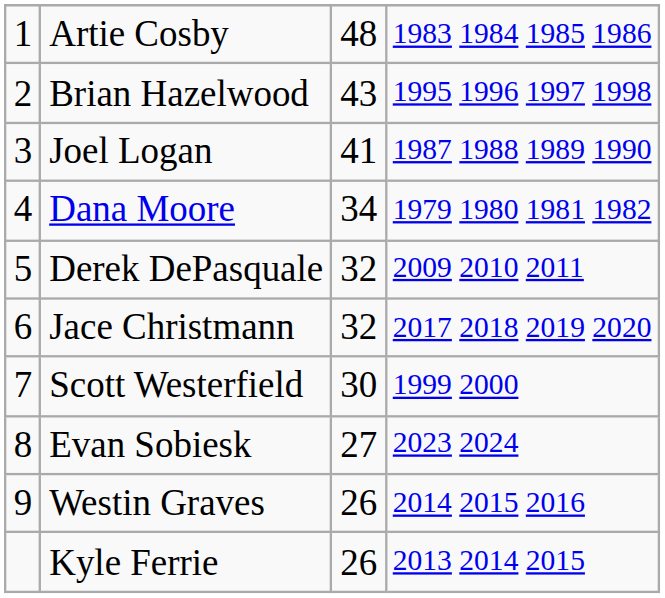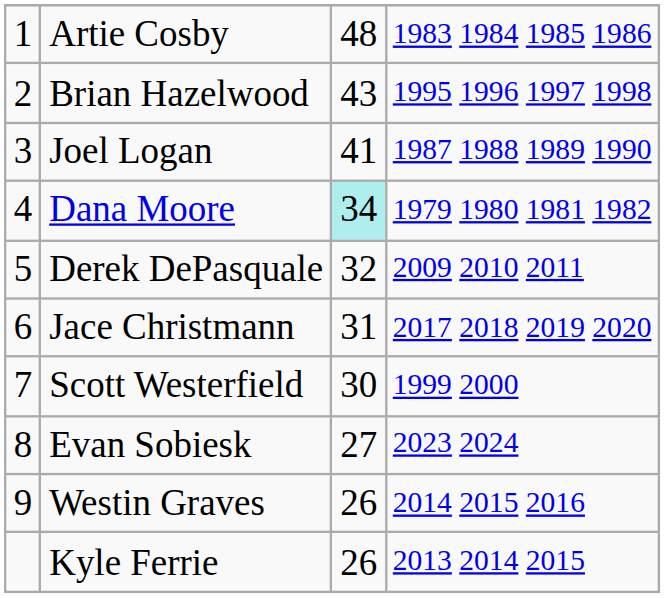 <table class="wikitable">
 <tr>
 </tr>
 <tr>
 <td>1</td>
 <td>Artie Cosby</td>
 <td>48</td>
 <td style="font-size:80%;"><a href='#'>1983</a> <a href='#'>1984</a> <a href='#'>1985</a> <a href='#'>1986</a></td>
 </tr>
 <tr>
 <td>2</td>
 <td>Brian Hazelwood</td>
 <td>43</td>
 <td style="font-size:80%;"><a href='#'>1995</a> <a href='#'>1996</a> <a href='#'>1997</a> <a href='#'>1998</a></td>
 </tr>
 <tr>
 <td>3</td>
 <td>Joel Logan</td>
 <td>41</td>
 <td style="font-size:80%;"><a href='#'>1987</a> <a href='#'>1988</a> <a href='#'>1989</a> <a href='#'>1990</a></td>
 </tr>
 <tr>
 <td>4</td>
 <td><a href='#'>Dana Moore</a></td>
-<td>34</td>
+<td style="background: paleturquoise;">34</td>
 <td style="font-size:80%;"><a href='#'>1979</a> <a href='#'>1980</a> <a href='#'>1981</a> <a href='#'>1982</a></td>
 </tr>
 <tr>
 <td>5</td>
 <td>Derek DePasquale</td>
 <td>32</td>
 <td style="font-size:80%;"><a href='#'>2009</a> <a href='#'>2010</a> <a href='#'>2011</a></td>
 </tr>
 <tr>
 <td>6</td>
 <td>Jace Christmann</td>
-<td>32</td>
+<td>31</td>
 <td style="font-size:80%;"><a href='#'>2017</a> <a href='#'>2018</a> <a href='#'>2019</a> <a href='#'>2020</a></td>
 </tr>
 <tr>
 <td>7</td>
 <td>Scott Westerfield</td>
 <td>30</td>
 <td style="font-size:80%;"><a href='#'>1999</a> <a href='#'>2000</a></td>
 </tr>
 <tr>
 <td>8</td>
 <td>Evan Sobiesk</td>
 <td>27</td>
 <td style="font-size:80%;"><a href='#'>2023</a> <a href='#'>2024</a></td>
 </tr>
 <tr>
 <td>9</td>
 <td>Westin Graves</td>
 <td>26</td>
 <td style="font-size:80%;"><a href='#'>2014</a> <a href='#'>2015</a> <a href='#'>2016</a></td>
 </tr>
 <tr>
 <td></td>
 <td>Kyle Ferrie</td>
 <td>26</td>
 <td style="font-size:80%;"><a href='#'>2013</a> <a href='#'>2014</a> <a href='#'>2015</a></td>
 </tr>
 </table>
